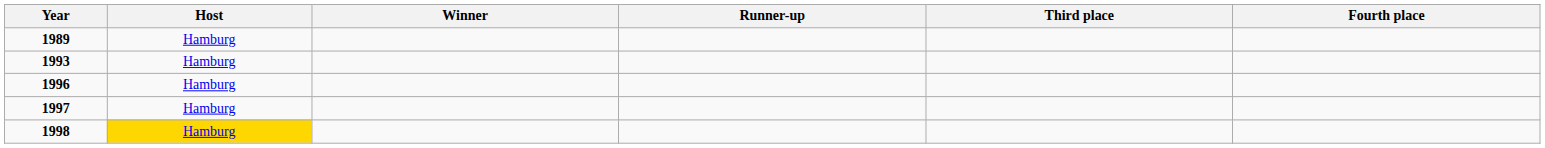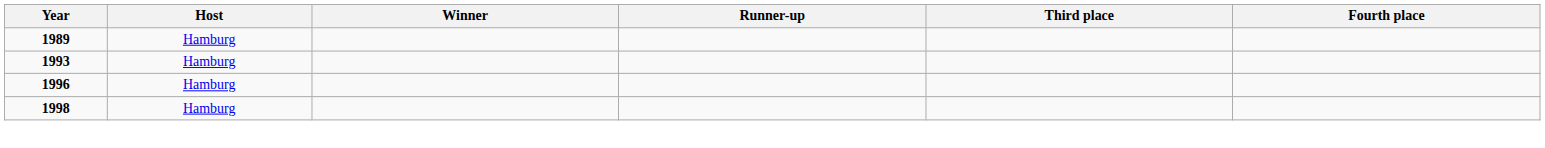 <table class="wikitable" style="font-size:90%; width: 100%; text-align: center;">
 <tr>
 <th width=5%>Year</th>
 <th width=10%>Host</th>
 <th width=15%>Winner</th>
 <th width=15%>Runner-up</th>
 <th width=15%>Third place</th>
 <th width=15%>Fourth place</th>
 </tr>
 <tr>
 <td><strong>1989</strong></td>
 <td><a href='#'>Hamburg</a></td>
 <td><strong></strong></td>
 <td></td>
 <td></td>
 <td></td>
 </tr>
 <tr>
 <td><strong>1993</strong></td>
 <td><a href='#'>Hamburg</a></td>
 <td><strong></strong></td>
 <td></td>
 <td></td>
 <td></td>
 </tr>
 <tr>
 <td><strong>1996</strong></td>
 <td><a href='#'>Hamburg</a></td>
 <td><strong></strong></td>
 <td></td>
 <td></td>
 <td></td>
 </tr>
 <tr>
-<td><strong>1997</strong></td>
+<td><strong>1998</strong></td>
 <td><a href='#'>Hamburg</a></td>
 <td><strong></strong></td>
 <td></td>
 <td></td>
 <td></td>
 </tr>
-<tr>
-<td><strong>1998</strong></td>
-<td style="background: gold;"><a href='#'>Hamburg</a></td>
-<td><strong></strong></td>
-<td></td>
-<td></td>
-<td></td>
-</tr>
 </table>
